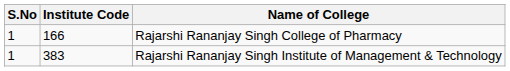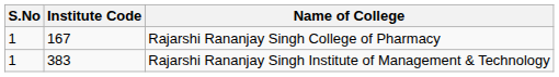 <table class="wikitable sortable">
 <tr>
 <th>S.No</th>
 <th>Institute Code</th>
 <th>Name of College</th>
 </tr>
 <tr>
 <td>1</td>
-<td>166</td>
+<td>167</td>
 <td>Rajarshi Rananjay Singh College of Pharmacy</td>
 </tr>
 <tr>
 <td>1</td>
 <td>383</td>
 <td>Rajarshi Rananjay Singh Institute of Management & Technology</td>
 </tr>
 </table>
